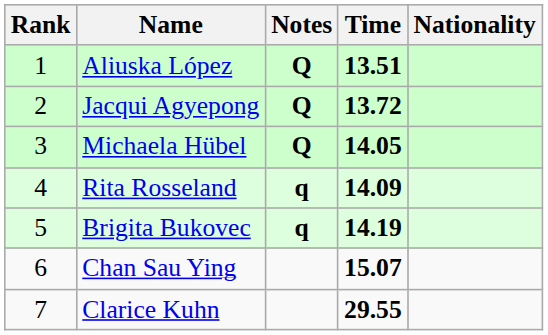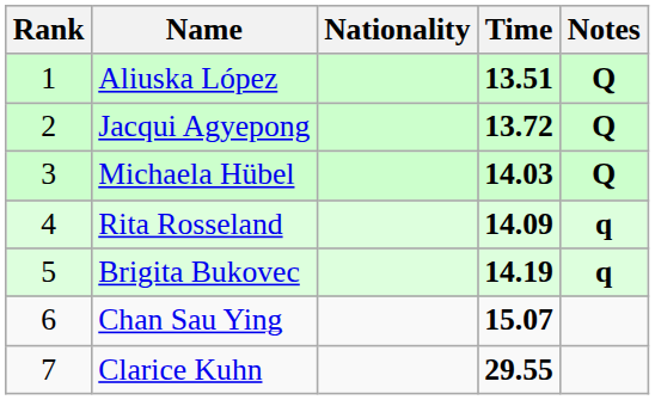 <table class="wikitable sortable" style="text-align:center">
 <tr>
 <th>Rank</th>
 <th>Name</th>
+<th>Nationality</th>
+<th>Time</th>
 <th>Notes</th>
-<th>Time</th>
-<th>Nationality</th>
 </tr>
 <tr bgcolor=ccffcc>
 <td>1</td>
 <td align=left><a href='#'>Aliuska López</a></td>
+<td align=left></td>
+<td><strong>13.51</strong></td>
 <td><strong>Q</strong></td>
-<td><strong>13.51</strong></td>
-<td align=left></td>
 </tr>
 <tr bgcolor=ccffcc>
 <td>2</td>
 <td align=left><a href='#'>Jacqui Agyepong</a></td>
+<td align=left></td>
+<td><strong>13.72</strong></td>
 <td><strong>Q</strong></td>
-<td><strong>13.72</strong></td>
-<td align=left></td>
 </tr>
 <tr bgcolor=ccffcc>
 <td>3</td>
 <td align=left><a href='#'>Michaela Hübel</a></td>
+<td align=left></td>
+<td><strong>14.03</strong></td>
 <td><strong>Q</strong></td>
-<td><strong>14.05</strong></td>
-<td align=left></td>
 </tr>
 <tr bgcolor=ddffdd>
 <td>4</td>
 <td align=left><a href='#'>Rita Rosseland</a></td>
+<td align=left></td>
+<td><strong>14.09</strong></td>
 <td><strong>q</strong></td>
-<td><strong>14.09</strong></td>
-<td align=left></td>
 </tr>
 <tr bgcolor=ddffdd>
 <td>5</td>
 <td align=left><a href='#'>Brigita Bukovec</a></td>
+<td align=left></td>
+<td><strong>14.19</strong></td>
 <td><strong>q</strong></td>
-<td><strong>14.19</strong></td>
-<td align=left></td>
 </tr>
 <tr>
 <td>6</td>
 <td align=left><a href='#'>Chan Sau Ying</a></td>
+<td align=left></td>
+<td><strong>15.07</strong></td>
 <td></td>
-<td><strong>15.07</strong></td>
-<td align=left></td>
 </tr>
 <tr>
 <td>7</td>
 <td align=left><a href='#'>Clarice Kuhn</a></td>
+<td align=left></td>
+<td><strong>29.55</strong></td>
 <td></td>
-<td><strong>29.55</strong></td>
-<td align=left></td>
 </tr>
 </table>
